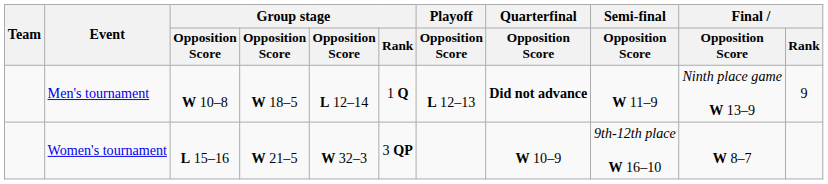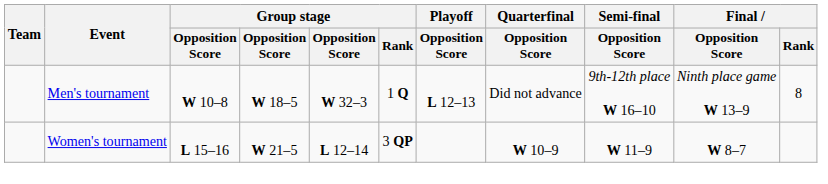 <table class="wikitable" style="text-align:center; font-size:90%;">
 <tr>
 <th rowspan=2>Team</th>
 <th rowspan=2>Event</th>
 <th colspan=4>Group stage</th>
 <th>Playoff</th>
 <th>Quarterfinal</th>
 <th>Semi-final</th>
 <th colspan=2>Final / </th>
 </tr>
 <tr style=font-size:95%>
 <th>Opposition<br>Score</th>
 <th>Opposition<br>Score</th>
 <th>Opposition<br>Score</th>
 <th>Rank</th>
 <th>Opposition<br>Score</th>
 <th>Opposition<br>Score</th>
 <th>Opposition<br>Score</th>
 <th>Opposition<br>Score</th>
 <th>Rank</th>
 </tr>
 <tr>
 <td align=left></td>
 <td align=left><a href='#'>Men's tournament</a></td>
 <td><br><strong>W</strong> 10–8</td>
 <td><br><strong>W</strong> 18–5</td>
-<td><br><strong>L</strong> 12–14</td>
+<td><br><strong>W</strong> 32–3</td>
 <td>1 <strong>Q</strong></td>
 <td><br><strong>L</strong> 12–13</td>
-<td><strong>Did not advance</strong></td>
-<td><br><strong>W</strong> 11–9</td>
+<td>Did not advance</td>
+<td><em>9th-12th place</em><br><br><strong>W</strong> 16–10</td>
 <td><em>Ninth place game</em><br><br><strong>W</strong> 13–9</td>
-<td>9</td>
+<td>8</td>
 </tr>
 <tr>
 <td align=left><strong></strong></td>
 <td align=left><a href='#'>Women's tournament</a></td>
 <td><br><strong>L</strong> 15–16</td>
 <td><br><strong>W</strong> 21–5</td>
-<td><br><strong>W</strong> 32–3</td>
+<td><br><strong>L</strong> 12–14</td>
 <td>3 <strong>QP</strong></td>
 <td></td>
 <td><br><strong>W</strong> 10–9</td>
-<td><em>9th-12th place</em><br><br><strong>W</strong> 16–10</td>
+<td><br><strong>W</strong> 11–9</td>
 <td><br><strong>W</strong> 8–7</td>
 <td></td>
 </tr>
 </table>
